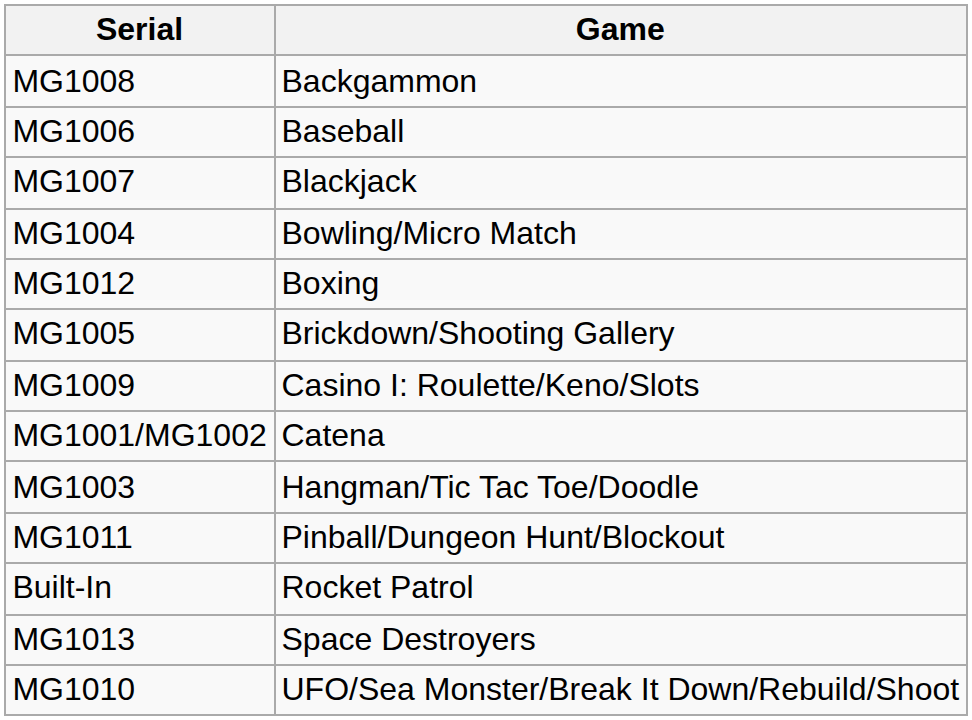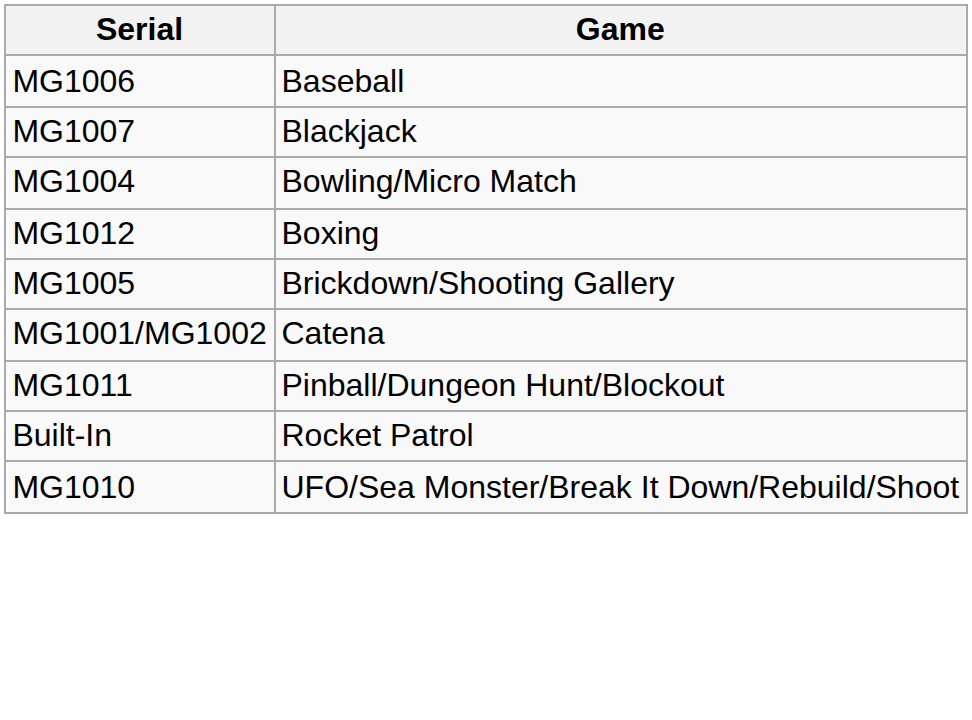 <table class="wikitable sortable">
 <tr>
 <th>Serial</th>
 <th>Game</th>
-</tr>
-<tr>
-<td>MG1008</td>
-<td>Backgammon</td>
 </tr>
 <tr>
 <td>MG1006</td>
 <td>Baseball</td>
 </tr>
 <tr>
 <td>MG1007</td>
 <td>Blackjack</td>
 </tr>
 <tr>
 <td>MG1004</td>
 <td>Bowling/Micro Match</td>
 </tr>
 <tr>
 <td>MG1012</td>
 <td>Boxing</td>
 </tr>
 <tr>
 <td>MG1005</td>
 <td>Brickdown/Shooting Gallery</td>
 </tr>
 <tr>
-<td>MG1009</td>
-<td>Casino I:  Roulette/Keno/Slots</td>
-</tr>
-<tr>
 <td>MG1001/MG1002</td>
 <td>Catena</td>
-</tr>
-<tr>
-<td>MG1003</td>
-<td>Hangman/Tic Tac Toe/Doodle</td>
 </tr>
 <tr>
 <td>MG1011</td>
 <td>Pinball/Dungeon Hunt/Blockout</td>
 </tr>
 <tr>
 <td>Built-In</td>
 <td>Rocket Patrol</td>
 </tr>
 <tr>
-<td>MG1013</td>
-<td>Space Destroyers</td>
-</tr>
-<tr>
 <td>MG1010</td>
 <td>UFO/Sea Monster/Break It Down/Rebuild/Shoot</td>
 </tr>
 </table>
